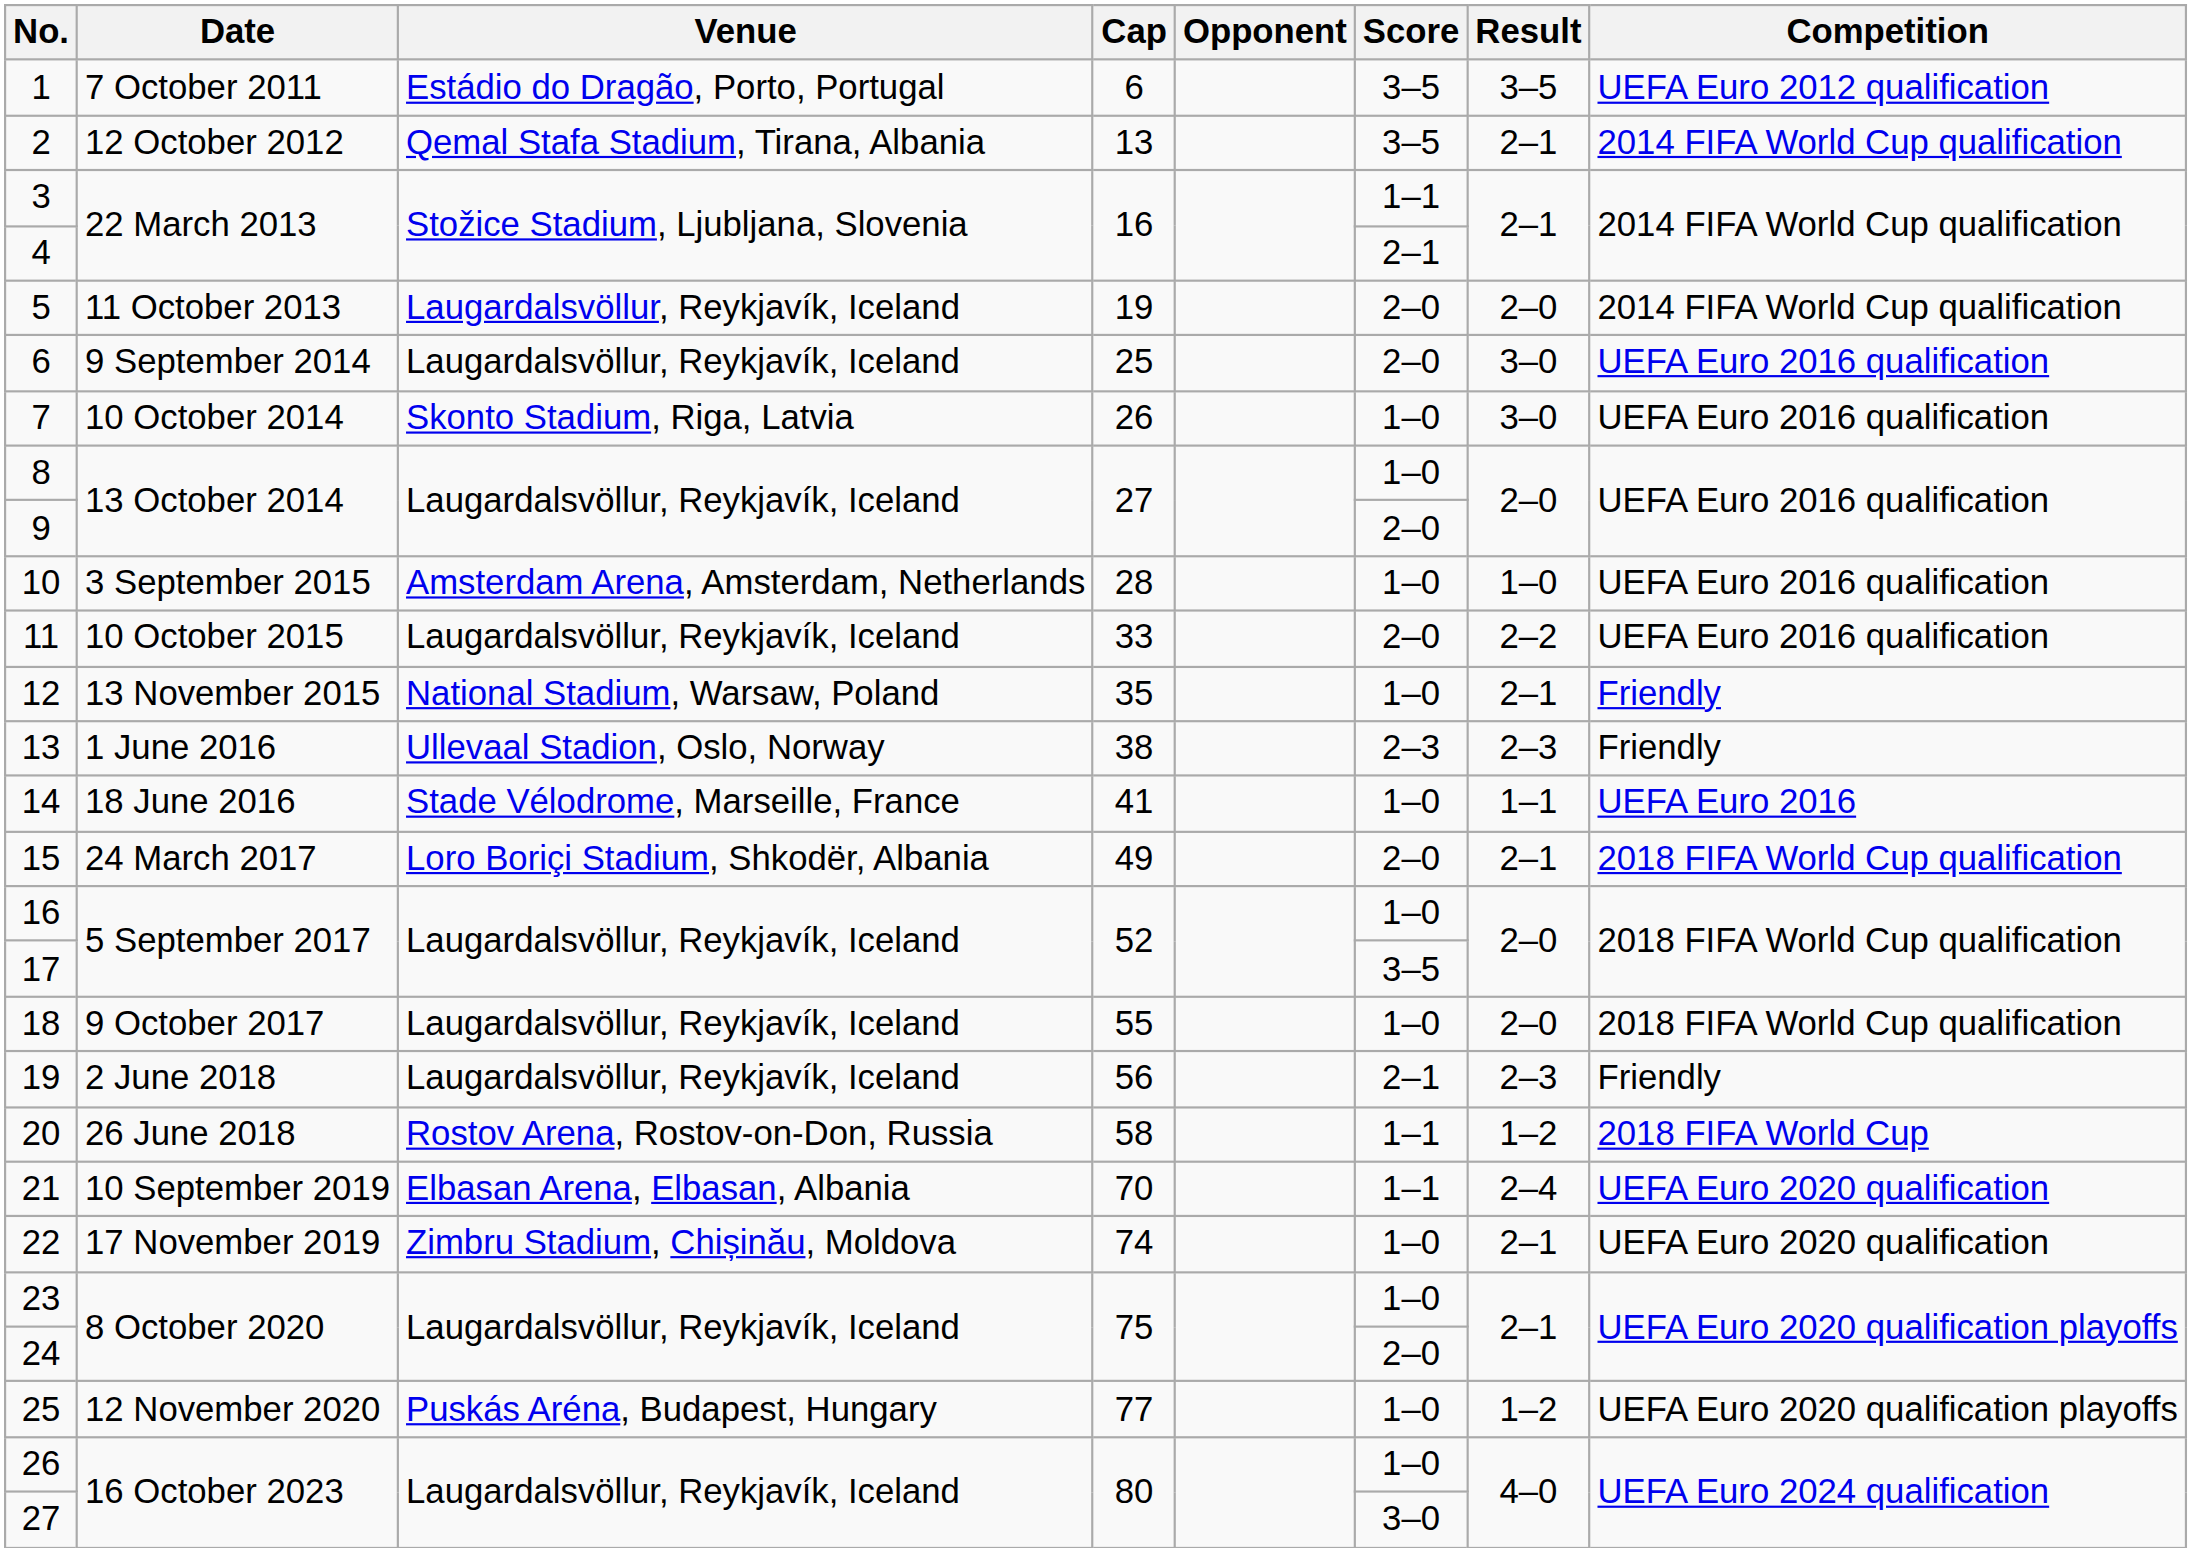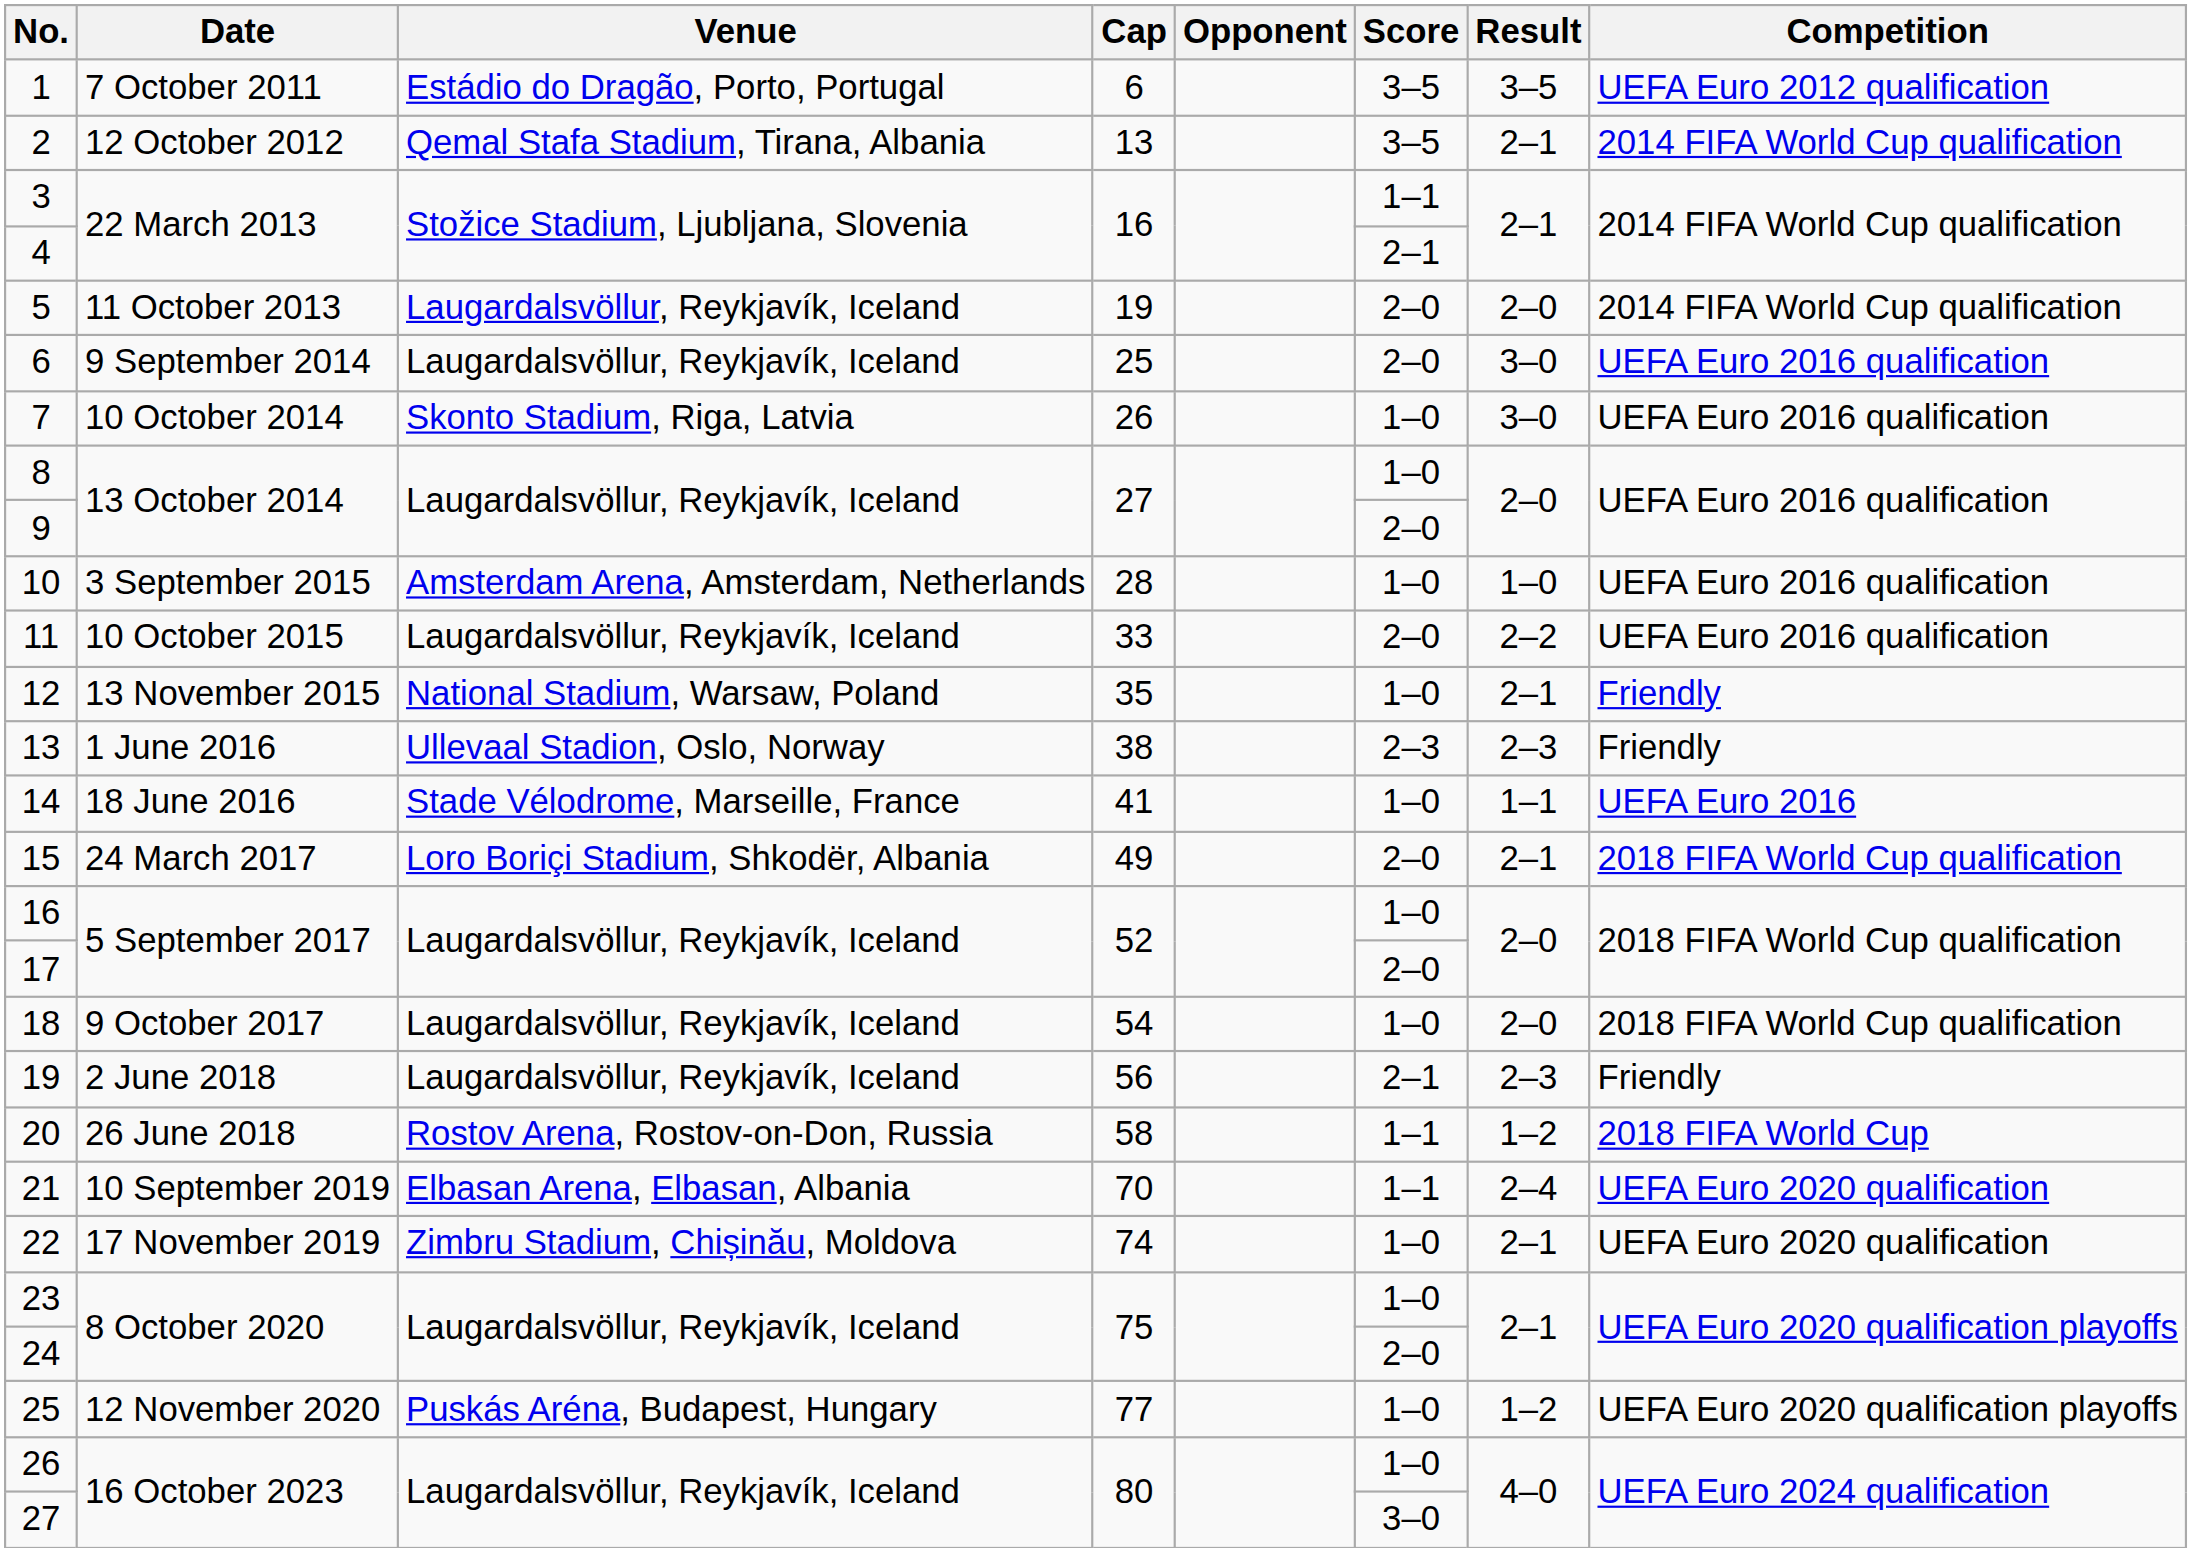 <table class="wikitable sortable">
 <tr>
 <th scope="col">No.</th>
 <th scope="col">Date</th>
 <th scope="col">Venue</th>
 <th scope="col">Cap</th>
 <th scope="col">Opponent</th>
 <th scope="col">Score</th>
 <th scope="col">Result</th>
 <th scope="col">Competition</th>
 </tr>
 <tr>
 <td align="center">1</td>
 <td>7 October 2011</td>
 <td><a href='#'>Estádio do Dragão</a>, Porto, Portugal</td>
 <td align=center>6</td>
 <td></td>
 <td align="center">3–5</td>
 <td align="center">3–5</td>
 <td><a href='#'>UEFA Euro 2012 qualification</a></td>
 </tr>
 <tr>
 <td align="center">2</td>
 <td>12 October 2012</td>
 <td><a href='#'>Qemal Stafa Stadium</a>, Tirana, Albania</td>
 <td align=center>13</td>
 <td></td>
 <td align="center">3–5</td>
 <td align="center">2–1</td>
 <td><a href='#'>2014 FIFA World Cup qualification</a></td>
 </tr>
 <tr>
 <td align="center">3</td>
 <td rowspan="2">22 March 2013</td>
 <td rowspan="2"><a href='#'>Stožice Stadium</a>, Ljubljana, Slovenia</td>
 <td rowspan="2" align=center>16</td>
 <td rowspan="2"></td>
 <td align="center">1–1</td>
 <td rowspan="2" style="text-align:center;">2–1</td>
 <td rowspan="2">2014 FIFA World Cup qualification</td>
 </tr>
 <tr>
 <td align="center">4</td>
 <td align="center">2–1</td>
 </tr>
 <tr>
 <td align="center">5</td>
 <td>11 October 2013</td>
 <td><a href='#'>Laugardalsvöllur</a>, Reykjavík, Iceland</td>
 <td align=center>19</td>
 <td></td>
 <td align="center">2–0</td>
 <td align="center">2–0</td>
 <td>2014 FIFA World Cup qualification</td>
 </tr>
 <tr>
 <td align="center">6</td>
 <td>9 September 2014</td>
 <td>Laugardalsvöllur, Reykjavík, Iceland</td>
 <td align=center>25</td>
 <td></td>
 <td align="center">2–0</td>
 <td align="center">3–0</td>
 <td><a href='#'>UEFA Euro 2016 qualification</a></td>
 </tr>
 <tr>
 <td align="center">7</td>
 <td>10 October 2014</td>
 <td><a href='#'>Skonto Stadium</a>, Riga, Latvia</td>
 <td align=center>26</td>
 <td></td>
 <td align="center">1–0</td>
 <td align="center">3–0</td>
 <td>UEFA Euro 2016 qualification</td>
 </tr>
 <tr>
 <td align="center">8</td>
 <td rowspan="2">13 October 2014</td>
 <td rowspan="2">Laugardalsvöllur, Reykjavík, Iceland</td>
 <td rowspan="2" align=center>27</td>
 <td rowspan="2"></td>
 <td align="center">1–0</td>
 <td rowspan="2" style="text-align:center;">2–0</td>
 <td rowspan="2">UEFA Euro 2016 qualification</td>
 </tr>
 <tr>
 <td align="center">9</td>
 <td align="center">2–0</td>
 </tr>
 <tr>
 <td align="center">10</td>
 <td>3 September 2015</td>
 <td><a href='#'>Amsterdam Arena</a>, Amsterdam, Netherlands</td>
 <td align=center>28</td>
 <td></td>
 <td align="center">1–0</td>
 <td align="center">1–0</td>
 <td>UEFA Euro 2016 qualification</td>
 </tr>
 <tr>
 <td align="center">11</td>
 <td>10 October 2015</td>
 <td>Laugardalsvöllur, Reykjavík, Iceland</td>
 <td align=center>33</td>
 <td></td>
 <td align="center">2–0</td>
 <td align="center">2–2</td>
 <td>UEFA Euro 2016 qualification</td>
 </tr>
 <tr>
 <td align="center">12</td>
 <td>13 November 2015</td>
 <td><a href='#'>National Stadium</a>, Warsaw, Poland</td>
 <td align=center>35</td>
 <td></td>
 <td align="center">1–0</td>
 <td align="center">2–1</td>
 <td><a href='#'>Friendly</a></td>
 </tr>
 <tr>
 <td align="center">13</td>
 <td>1 June 2016</td>
 <td><a href='#'>Ullevaal Stadion</a>, Oslo, Norway</td>
 <td align=center>38</td>
 <td></td>
 <td align="center">2–3</td>
 <td align="center">2–3</td>
 <td>Friendly</td>
 </tr>
 <tr>
 <td align="center">14</td>
 <td>18 June 2016</td>
 <td><a href='#'>Stade Vélodrome</a>, Marseille, France</td>
 <td align=center>41</td>
 <td></td>
 <td align="center">1–0</td>
 <td align="center">1–1</td>
 <td><a href='#'>UEFA Euro 2016</a></td>
 </tr>
 <tr>
 <td align="center">15</td>
 <td>24 March 2017</td>
 <td><a href='#'>Loro Boriçi Stadium</a>, Shkodër, Albania</td>
 <td align=center>49</td>
 <td></td>
 <td align="center">2–0</td>
 <td align="center">2–1</td>
 <td><a href='#'>2018 FIFA World Cup qualification</a></td>
 </tr>
 <tr>
 <td align="center">16</td>
 <td rowspan="2">5 September 2017</td>
 <td rowspan="2">Laugardalsvöllur, Reykjavík, Iceland</td>
 <td rowspan="2" align=center>52</td>
 <td rowspan="2"></td>
 <td align="center">1–0</td>
 <td rowspan="2" style="text-align:center;">2–0</td>
 <td rowspan="2">2018 FIFA World Cup qualification</td>
 </tr>
 <tr>
 <td align="center">17</td>
-<td align="center">3–5</td>
+<td align="center">2–0</td>
 </tr>
 <tr>
 <td align="center">18</td>
 <td>9 October 2017</td>
 <td>Laugardalsvöllur, Reykjavík, Iceland</td>
-<td align=center>55</td>
+<td align=center>54</td>
 <td></td>
 <td align="center">1–0</td>
 <td align="center">2–0</td>
 <td>2018 FIFA World Cup qualification</td>
 </tr>
 <tr>
 <td align="center">19</td>
 <td>2 June 2018</td>
 <td>Laugardalsvöllur, Reykjavík, Iceland</td>
 <td align=center>56</td>
 <td></td>
 <td align="center">2–1</td>
 <td align="center">2–3</td>
 <td>Friendly</td>
 </tr>
 <tr>
 <td align="center">20</td>
 <td>26 June 2018</td>
 <td><a href='#'>Rostov Arena</a>, Rostov-on-Don, Russia</td>
 <td align=center>58</td>
 <td></td>
 <td align="center">1–1</td>
 <td align="center">1–2</td>
 <td><a href='#'>2018 FIFA World Cup</a></td>
 </tr>
 <tr>
 <td align="center">21</td>
 <td>10 September 2019</td>
 <td><a href='#'>Elbasan Arena</a>, <a href='#'>Elbasan</a>, Albania</td>
 <td align=center>70</td>
 <td></td>
 <td align="center">1–1</td>
 <td align="center">2–4</td>
 <td><a href='#'>UEFA Euro 2020 qualification</a></td>
 </tr>
 <tr>
 <td align="center">22</td>
 <td>17 November 2019</td>
 <td><a href='#'>Zimbru Stadium</a>, <a href='#'>Chișinău</a>, Moldova</td>
 <td align=center>74</td>
 <td></td>
 <td align="center">1–0</td>
 <td align="center">2–1</td>
 <td>UEFA Euro 2020 qualification</td>
 </tr>
 <tr>
 <td align="center">23</td>
 <td rowspan="2">8 October 2020</td>
 <td rowspan="2">Laugardalsvöllur, Reykjavík, Iceland</td>
 <td rowspan="2" align=center>75</td>
 <td rowspan="2"></td>
 <td align="center">1–0</td>
 <td rowspan="2" style="text-align:center;">2–1</td>
 <td rowspan="2"><a href='#'>UEFA Euro 2020 qualification playoffs</a></td>
 </tr>
 <tr>
 <td align="center">24</td>
 <td align="center">2–0</td>
 </tr>
 <tr>
 <td align="center">25</td>
 <td>12 November 2020</td>
 <td><a href='#'>Puskás Aréna</a>, Budapest, Hungary</td>
 <td align=center>77</td>
 <td></td>
 <td align="center">1–0</td>
 <td align="center">1–2</td>
 <td>UEFA Euro 2020 qualification playoffs</td>
 </tr>
 <tr>
 <td align="center">26</td>
 <td rowspan="2">16 October 2023</td>
 <td rowspan="2">Laugardalsvöllur, Reykjavík, Iceland</td>
 <td rowspan="2" align=center>80</td>
 <td rowspan="2"></td>
 <td align="center">1–0</td>
 <td rowspan="2" style="text-align:center;">4–0</td>
 <td rowspan="2"><a href='#'>UEFA Euro 2024 qualification</a></td>
 </tr>
 <tr>
 <td align="center">27</td>
 <td align="center">3–0</td>
 </tr>
 </table>
